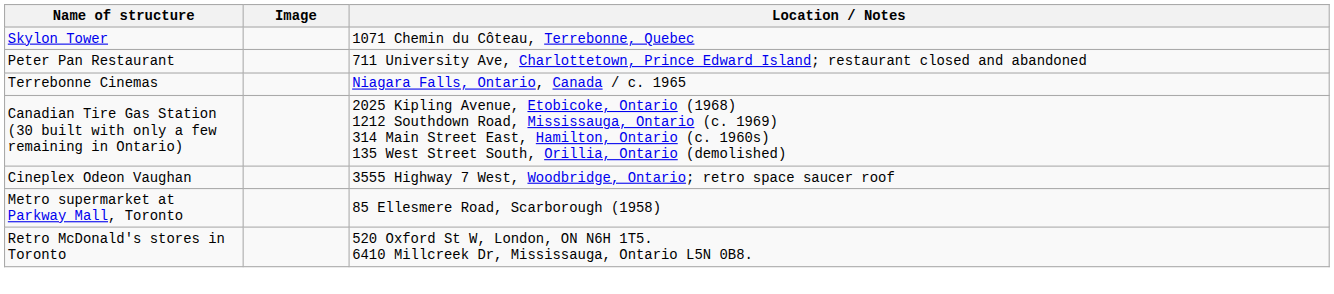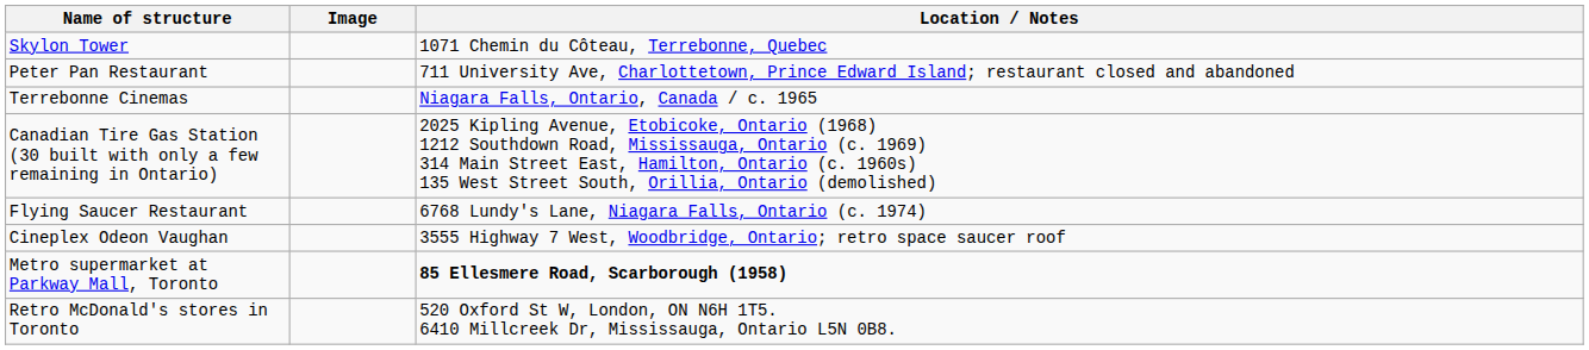 <table class="wikitable sortable" style="width:98%">
 <tr>
 <th width = 18% >Name of structure</th>
 <th width = 8% class="unsortable" >Image</th>
 <th>Location / Notes</th>
 </tr>
 <tr ->
 <td><a href='#'>Skylon Tower</a></td>
 <td></td>
 <td>1071 Chemin du Côteau, <a href='#'>Terrebonne, Quebec</a></td>
 </tr>
 <tr>
 <td>Peter Pan Restaurant </td>
 <td></td>
 <td>711 University Ave, <a href='#'>Charlottetown, Prince Edward Island</a>; restaurant closed and abandoned </td>
 </tr>
 <tr>
 <td>Terrebonne Cinemas </td>
 <td></td>
 <td><a href='#'>Niagara Falls, Ontario</a>, <a href='#'>Canada</a> / c. 1965</td>
 </tr>
 <tr>
 <td>Canadian Tire Gas Station (30 built with only a few remaining in Ontario)</td>
 <td></td>
 <td>2025 Kipling Avenue, <a href='#'>Etobicoke, Ontario</a> (1968) <br> 1212 Southdown Road, <a href='#'>Mississauga, Ontario</a> (c. 1969) <br> 314 Main Street East, <a href='#'>Hamilton, Ontario</a> (c. 1960s) <br> 135 West Street South, <a href='#'>Orillia, Ontario</a> (demolished)</td>
 </tr>
 <tr>
+<td>Flying Saucer Restaurant </td>
+<td></td>
+<td>6768 Lundy's Lane, <a href='#'>Niagara Falls, Ontario</a> (c. 1974)</td>
+</tr>
+<tr>
 <td>Cineplex Odeon Vaughan </td>
 <td></td>
 <td>3555 Highway 7 West, <a href='#'>Woodbridge, Ontario</a>; retro space saucer roof</td>
 </tr>
 <tr>
 <td>Metro supermarket at <a href='#'>Parkway Mall</a>, Toronto </td>
 <td></td>
-<td>85 Ellesmere Road, Scarborough (1958)</td>
+<td><strong>85 Ellesmere Road, Scarborough (1958)</strong></td>
 </tr>
 <tr>
 <td>Retro McDonald's stores in Toronto </td>
 <td></td>
 <td>520 Oxford St W, London, ON N6H 1T5.<br>6410 Millcreek Dr, Mississauga, Ontario L5N 0B8.</td>
 </tr>
 </table>
